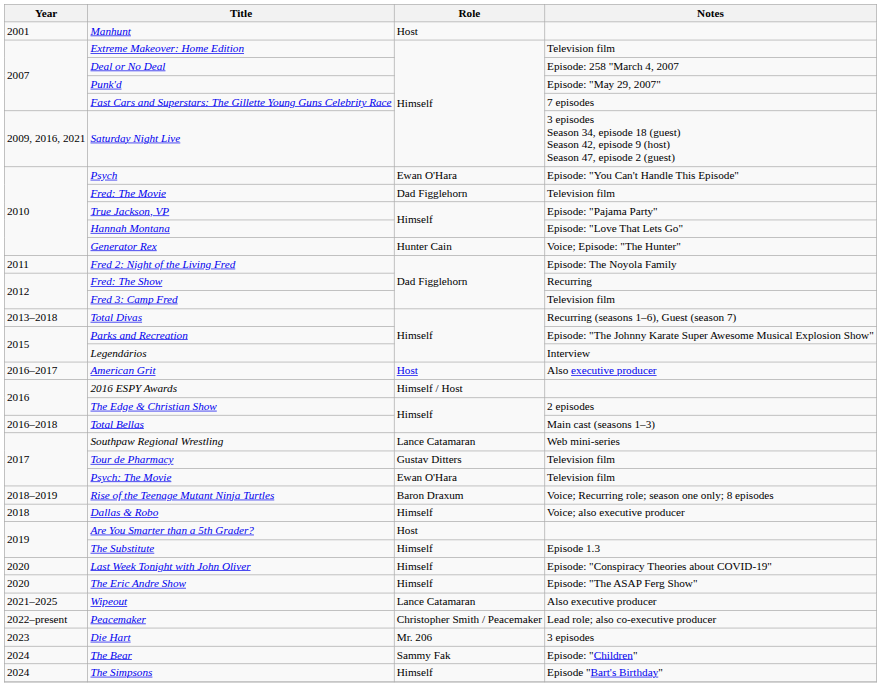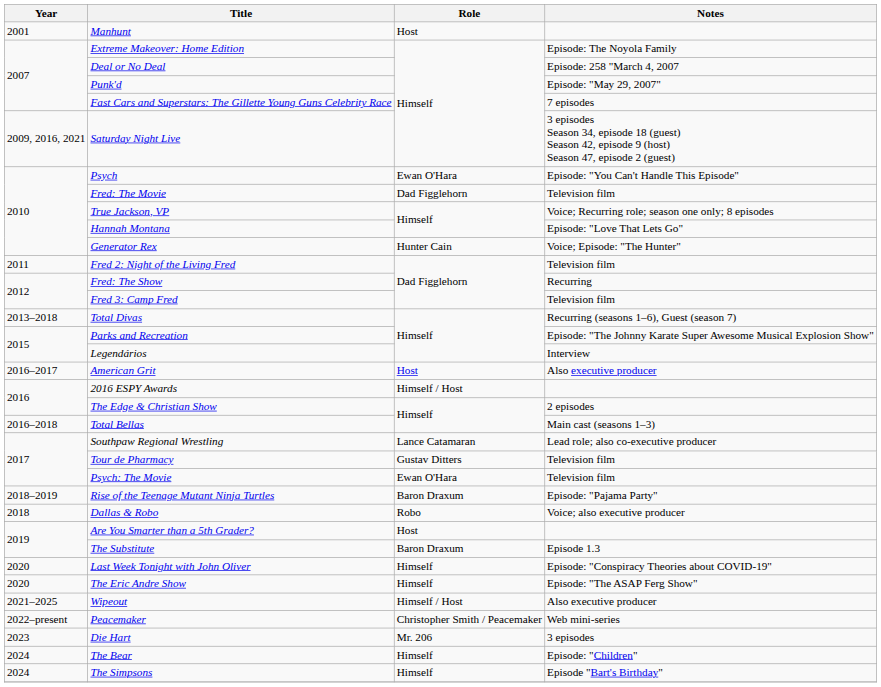 <table class="wikitable sortable">
 <tr>
 <th>Year</th>
 <th>Title</th>
 <th>Role</th>
 <th>Notes</th>
 </tr>
 <tr>
 <td>2001</td>
 <td><em><a href='#'>Manhunt</a></em></td>
 <td>Host</td>
 <td></td>
 </tr>
 <tr>
 <td rowspan="4">2007</td>
 <td><em><a href='#'>Extreme Makeover: Home Edition</a></em></td>
 <td rowspan="5">Himself</td>
-<td>Television film</td>
+<td>Episode: The Noyola Family</td>
 </tr>
 <tr>
 <td><em><a href='#'>Deal or No Deal</a></em></td>
 <td>Episode: 258 "March 4, 2007</td>
 </tr>
 <tr>
 <td><em><a href='#'>Punk'd</a></em></td>
 <td>Episode: "May 29, 2007"</td>
 </tr>
 <tr>
 <td><em><a href='#'>Fast Cars and Superstars: The Gillette Young Guns Celebrity Race</a></em></td>
 <td>7 episodes</td>
 </tr>
 <tr>
 <td>2009, 2016, 2021</td>
 <td><em><a href='#'>Saturday Night Live</a></em></td>
 <td>3 episodes<br>Season 34, episode 18 (guest)<br>Season 42, episode 9 (host)<br>Season 47, episode 2 (guest)</td>
 </tr>
 <tr>
 <td rowspan="5">2010</td>
 <td><em><a href='#'>Psych</a></em></td>
 <td>Ewan O'Hara</td>
 <td>Episode: "You Can't Handle This Episode"</td>
 </tr>
 <tr>
 <td><em><a href='#'>Fred: The Movie</a></em></td>
 <td>Dad Figglehorn</td>
 <td>Television film</td>
 </tr>
 <tr>
 <td><em><a href='#'>True Jackson, VP</a></em></td>
 <td rowspan="2">Himself</td>
-<td>Episode: "Pajama Party"</td>
+<td>Voice; Recurring role; season one only; 8 episodes</td>
 </tr>
 <tr>
 <td><em><a href='#'>Hannah Montana</a></em></td>
 <td>Episode: "Love That Lets Go"</td>
 </tr>
 <tr>
 <td><em><a href='#'>Generator Rex</a></em></td>
 <td>Hunter Cain</td>
 <td>Voice; Episode: "The Hunter"</td>
 </tr>
 <tr>
 <td>2011</td>
 <td><em><a href='#'>Fred 2: Night of the Living Fred</a></em></td>
 <td rowspan="3">Dad Figglehorn</td>
-<td>Episode: The Noyola Family</td>
+<td>Television film</td>
 </tr>
 <tr>
 <td rowspan="2">2012</td>
 <td><em><a href='#'>Fred: The Show</a></em></td>
 <td>Recurring</td>
 </tr>
 <tr>
 <td><em><a href='#'>Fred 3: Camp Fred</a></em></td>
 <td>Television film</td>
 </tr>
 <tr>
 <td>2013–2018</td>
 <td><em><a href='#'>Total Divas</a></em></td>
 <td rowspan="3">Himself</td>
 <td>Recurring (seasons 1–6), Guest (season 7)</td>
 </tr>
 <tr>
 <td rowspan="2">2015</td>
 <td><em><a href='#'>Parks and Recreation</a></em></td>
 <td>Episode: "The Johnny Karate Super Awesome Musical Explosion Show"</td>
 </tr>
 <tr>
 <td><em>Legendários</em></td>
 <td>Interview</td>
 </tr>
 <tr>
 <td>2016–2017</td>
 <td><em><a href='#'>American Grit</a></em></td>
 <td><a href='#'>Host</a></td>
 <td>Also <a href='#'>executive producer</a></td>
 </tr>
 <tr>
 <td rowspan="2">2016</td>
 <td><em>2016 ESPY Awards</em></td>
 <td>Himself / Host</td>
 <td></td>
 </tr>
 <tr>
 <td><em><a href='#'>The Edge & Christian Show</a></em></td>
 <td rowspan="2">Himself</td>
 <td>2 episodes</td>
 </tr>
 <tr>
 <td>2016–2018</td>
 <td><em><a href='#'>Total Bellas</a></em></td>
 <td>Main cast (seasons 1–3)</td>
 </tr>
 <tr>
 <td rowspan="3">2017</td>
 <td><em>Southpaw Regional Wrestling</em></td>
 <td>Lance Catamaran</td>
-<td>Web mini-series</td>
+<td>Lead role; also co-executive producer</td>
 </tr>
 <tr>
 <td><em><a href='#'>Tour de Pharmacy</a></em></td>
 <td>Gustav Ditters</td>
 <td>Television film</td>
 </tr>
 <tr>
 <td><em><a href='#'>Psych: The Movie</a></em></td>
 <td>Ewan O'Hara</td>
 <td>Television film</td>
 </tr>
 <tr>
 <td>2018–2019</td>
 <td><em><a href='#'>Rise of the Teenage Mutant Ninja Turtles</a></em></td>
 <td>Baron Draxum</td>
-<td>Voice; Recurring role; season one only; 8 episodes</td>
+<td>Episode: "Pajama Party"</td>
 </tr>
 <tr>
 <td>2018</td>
 <td><em><a href='#'>Dallas & Robo</a></em></td>
-<td>Himself</td>
+<td>Robo</td>
 <td>Voice; also executive producer</td>
 </tr>
 <tr>
 <td rowspan="2">2019</td>
 <td><em><a href='#'>Are You Smarter than a 5th Grader?</a></em></td>
 <td>Host</td>
 <td></td>
 </tr>
 <tr>
 <td><em><a href='#'>The Substitute</a></em></td>
-<td>Himself</td>
+<td>Baron Draxum</td>
 <td>Episode 1.3</td>
 </tr>
 <tr>
 <td>2020</td>
 <td><em><a href='#'>Last Week Tonight with John Oliver</a></em></td>
 <td>Himself</td>
 <td>Episode: "Conspiracy Theories about COVID-19"</td>
 </tr>
 <tr>
 <td>2020</td>
 <td><em><a href='#'>The Eric Andre Show</a></em></td>
 <td>Himself</td>
 <td>Episode: "The ASAP Ferg Show"</td>
 </tr>
 <tr>
 <td>2021–2025</td>
 <td><a href='#'><em>Wipeout</em></a></td>
-<td>Lance Catamaran</td>
+<td>Himself / Host</td>
 <td>Also executive producer</td>
 </tr>
 <tr>
 <td>2022–present</td>
 <td><em><a href='#'>Peacemaker</a></em></td>
 <td>Christopher Smith / Peacemaker</td>
-<td>Lead role; also co-executive producer</td>
+<td>Web mini-series</td>
 </tr>
 <tr>
 <td>2023</td>
 <td><em><a href='#'>Die Hart</a></em></td>
 <td>Mr. 206</td>
 <td>3 episodes</td>
 </tr>
 <tr>
 <td>2024</td>
 <td><em><a href='#'>The Bear</a></em></td>
-<td>Sammy Fak</td>
+<td>Himself</td>
 <td>Episode: "<a href='#'>Children</a>"</td>
 </tr>
 <tr>
 <td>2024</td>
 <td><em><a href='#'>The Simpsons</a></em></td>
 <td>Himself</td>
 <td>Episode "<a href='#'>Bart's Birthday</a>"</td>
 </tr>
 <tr Guest Star>
 </tr>
 </table>
